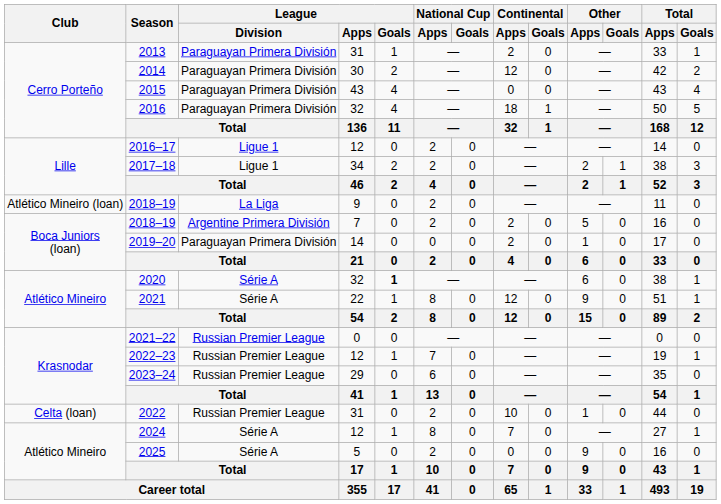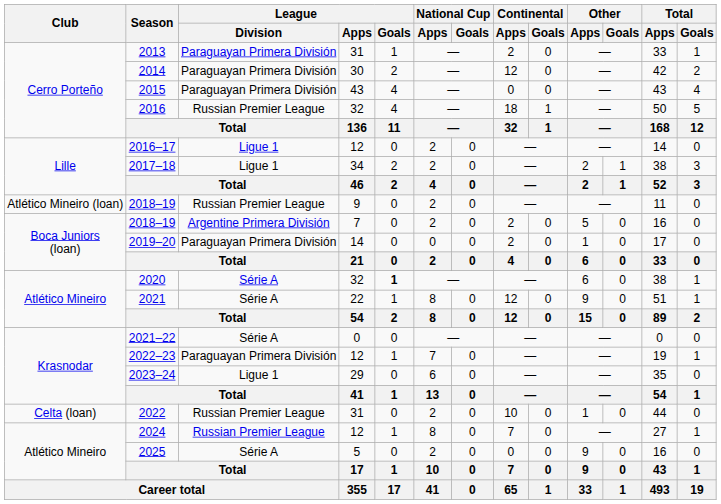 <table class=wikitable style="text-align:center;">
 <tr>
 <th rowspan=2>Club</th>
 <th rowspan=2>Season</th>
 <th colspan=3>League</th>
 <th colspan=2>National Cup</th>
 <th colspan=2>Continental</th>
 <th colspan=2>Other</th>
 <th colspan=2>Total</th>
 </tr>
 <tr>
 <th>Division</th>
 <th>Apps</th>
 <th>Goals</th>
 <th>Apps</th>
 <th>Goals</th>
 <th>Apps</th>
 <th>Goals</th>
 <th>Apps</th>
 <th>Goals</th>
 <th>Apps</th>
 <th>Goals</th>
 </tr>
 <tr>
 <td rowspan=5><a href='#'>Cerro Porteño</a></td>
 <td><a href='#'>2013</a></td>
 <td><a href='#'>Paraguayan Primera División</a></td>
 <td>31</td>
 <td>1</td>
 <td colspan=2>—</td>
 <td>2</td>
 <td>0</td>
 <td colspan=2>—</td>
 <td>33</td>
 <td>1</td>
 </tr>
 <tr>
 <td><a href='#'>2014</a></td>
 <td>Paraguayan Primera División</td>
 <td>30</td>
 <td>2</td>
 <td colspan=2>—</td>
 <td>12</td>
 <td>0</td>
 <td colspan=2>—</td>
 <td>42</td>
 <td>2</td>
 </tr>
 <tr>
 <td><a href='#'>2015</a></td>
 <td>Paraguayan Primera División</td>
 <td>43</td>
 <td>4</td>
 <td colspan=2>—</td>
 <td>0</td>
 <td>0</td>
 <td colspan=2>—</td>
 <td>43</td>
 <td>4</td>
 </tr>
 <tr>
 <td><a href='#'>2016</a></td>
-<td>Paraguayan Primera División</td>
+<td>Russian Premier League</td>
 <td>32</td>
 <td>4</td>
 <td colspan=2>—</td>
 <td>18</td>
 <td>1</td>
 <td colspan=2>—</td>
 <td>50</td>
 <td>5</td>
 </tr>
 <tr>
 <th colspan=2>Total</th>
 <th>136</th>
 <th>11</th>
 <th colspan=2>—</th>
 <th>32</th>
 <th>1</th>
 <th colspan=2>—</th>
 <th>168</th>
 <th>12</th>
 </tr>
 <tr>
 <td rowspan=3><a href='#'>Lille</a></td>
 <td><a href='#'>2016–17</a></td>
 <td><a href='#'>Ligue 1</a></td>
 <td>12</td>
 <td>0</td>
 <td>2</td>
 <td>0</td>
 <td colspan=2>—</td>
 <td colspan=2>—</td>
 <td>14</td>
 <td>0</td>
 </tr>
 <tr>
 <td><a href='#'>2017–18</a></td>
 <td>Ligue 1</td>
 <td>34</td>
 <td>2</td>
 <td>2</td>
 <td>0</td>
 <td colspan=2>—</td>
 <td>2</td>
 <td>1</td>
 <td>38</td>
 <td>3</td>
 </tr>
 <tr>
 <th colspan=2>Total</th>
 <th>46</th>
 <th>2</th>
 <th>4</th>
 <th>0</th>
 <th colspan=2>—</th>
 <th>2</th>
 <th>1</th>
 <th>52</th>
 <th>3</th>
 </tr>
 <tr>
 <td>Atlético Mineiro (loan)</td>
 <td><a href='#'>2018–19</a></td>
-<td><a href='#'>La Liga</a></td>
+<td>Russian Premier League</td>
 <td>9</td>
 <td>0</td>
 <td>2</td>
 <td>0</td>
 <td colspan=2>—</td>
 <td colspan=2>—</td>
 <td>11</td>
 <td>0</td>
 </tr>
 <tr>
 <td rowspan=3><a href='#'>Boca Juniors</a><br>(loan)</td>
 <td><a href='#'>2018–19</a></td>
 <td><a href='#'>Argentine Primera División</a></td>
 <td>7</td>
 <td>0</td>
 <td>2</td>
 <td>0</td>
 <td>2</td>
 <td>0</td>
 <td>5</td>
 <td>0</td>
 <td>16</td>
 <td>0</td>
 </tr>
 <tr>
 <td><a href='#'>2019–20</a></td>
 <td>Paraguayan Primera División</td>
 <td>14</td>
 <td>0</td>
 <td>0</td>
 <td>0</td>
 <td>2</td>
 <td>0</td>
 <td>1</td>
 <td>0</td>
 <td>17</td>
 <td>0</td>
 </tr>
 <tr>
 <th colspan=2>Total</th>
 <th>21</th>
 <th>0</th>
 <th>2</th>
 <th>0</th>
 <th>4</th>
 <th>0</th>
 <th>6</th>
 <th>0</th>
 <th>33</th>
 <th>0</th>
 </tr>
 <tr>
 <td rowspan=3><a href='#'>Atlético Mineiro</a></td>
 <td><a href='#'>2020</a></td>
 <td><a href='#'>Série A</a></td>
 <td>32</td>
 <td><strong>1</strong></td>
 <td colspan=2>—</td>
 <td colspan=2>—</td>
 <td>6</td>
 <td>0</td>
 <td>38</td>
 <td>1</td>
 </tr>
 <tr>
 <td><a href='#'>2021</a></td>
 <td>Série A</td>
 <td>22</td>
 <td>1</td>
 <td>8</td>
 <td>0</td>
 <td>12</td>
 <td>0</td>
 <td>9</td>
 <td>0</td>
 <td>51</td>
 <td>1</td>
 </tr>
 <tr>
 <th colspan=2>Total</th>
 <th>54</th>
 <th>2</th>
 <th>8</th>
 <th>0</th>
 <th>12</th>
 <th>0</th>
 <th>15</th>
 <th>0</th>
 <th>89</th>
 <th>2</th>
 </tr>
 <tr>
 <td rowspan=4><a href='#'>Krasnodar</a></td>
 <td><a href='#'>2021–22</a></td>
-<td><a href='#'>Russian Premier League</a></td>
+<td>Série A</td>
 <td>0</td>
 <td>0</td>
 <td colspan=2>—</td>
 <td colspan=2>—</td>
 <td colspan=2>—</td>
 <td>0</td>
 <td>0</td>
 </tr>
 <tr>
 <td><a href='#'>2022–23</a></td>
-<td>Russian Premier League</td>
+<td>Paraguayan Primera División</td>
 <td>12</td>
 <td>1</td>
 <td>7</td>
 <td>0</td>
 <td colspan=2>—</td>
 <td colspan=2>—</td>
 <td>19</td>
 <td>1</td>
 </tr>
 <tr>
 <td><a href='#'>2023–24</a></td>
-<td>Russian Premier League</td>
+<td>Ligue 1</td>
 <td>29</td>
 <td>0</td>
 <td>6</td>
 <td>0</td>
 <td colspan=2>—</td>
 <td colspan=2>—</td>
 <td>35</td>
 <td>0</td>
 </tr>
 <tr>
 <th colspan=2>Total</th>
 <th>41</th>
 <th>1</th>
 <th>13</th>
 <th>0</th>
 <th colspan=2>—</th>
 <th colspan=2>—</th>
 <th>54</th>
 <th>1</th>
 </tr>
 <tr>
 <td><a href='#'>Celta</a> (loan)</td>
 <td><a href='#'>2022</a></td>
 <td>Russian Premier League</td>
 <td>31</td>
 <td>0</td>
 <td>2</td>
 <td>0</td>
 <td>10</td>
 <td>0</td>
 <td>1</td>
 <td>0</td>
 <td>44</td>
 <td>0</td>
 </tr>
 <tr>
 <td rowspan=3>Atlético Mineiro</td>
 <td><a href='#'>2024</a></td>
-<td>Série A</td>
+<td><a href='#'>Russian Premier League</a></td>
 <td>12</td>
 <td>1</td>
 <td>8</td>
 <td>0</td>
 <td>7</td>
 <td>0</td>
 <td colspan=2>—</td>
 <td>27</td>
 <td>1</td>
 </tr>
 <tr>
 <td><a href='#'>2025</a></td>
 <td>Série A</td>
 <td>5</td>
 <td>0</td>
 <td>2</td>
 <td>0</td>
 <td>0</td>
 <td>0</td>
 <td>9</td>
 <td>0</td>
 <td>16</td>
 <td>0</td>
 </tr>
 <tr>
 <th colspan=2>Total</th>
 <th>17</th>
 <th>1</th>
 <th>10</th>
 <th>0</th>
 <th>7</th>
 <th>0</th>
 <th>9</th>
 <th>0</th>
 <th>43</th>
 <th>1</th>
 </tr>
 <tr>
 <th colspan=3>Career total</th>
 <th>355</th>
 <th>17</th>
 <th>41</th>
 <th>0</th>
 <th>65</th>
 <th>1</th>
 <th>33</th>
 <th>1</th>
 <th>493</th>
 <th>19</th>
 </tr>
 </table>
